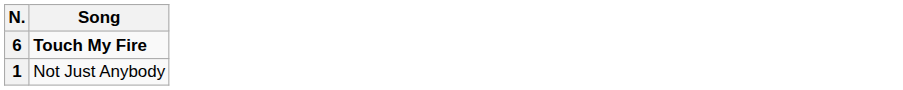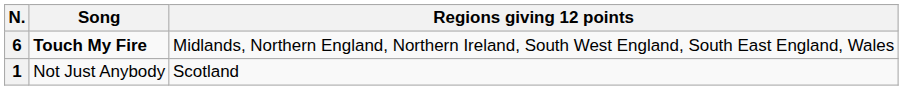 <table class="wikitable plainrowheaders">
 <tr>
 <th scope="col">N.</th>
 <th scope="col">Song</th>
+<th scope="col">Regions giving 12 points</th>
 </tr>
 <tr>
 <th scope="row">6</th>
 <td><strong>Touch My Fire</strong></td>
+<td>Midlands, Northern England, Northern Ireland, South West England, South East England, Wales</td>
 </tr>
 <tr>
 <th scope="row">1</th>
 <td>Not Just Anybody</td>
+<td>Scotland</td>
 </tr>
 </table>
